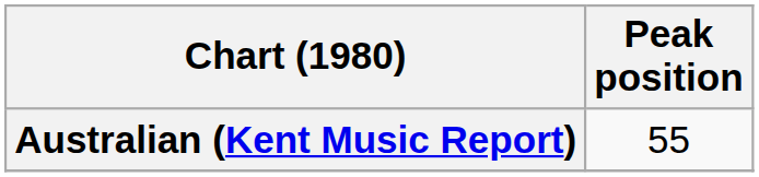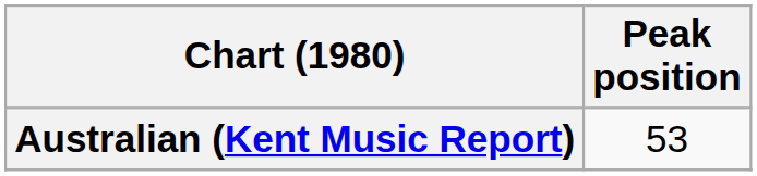 <table class="wikitable sortable plainrowheaders" style="text-align:center">
 <tr>
 <th scope="col">Chart (1980)</th>
 <th scope="col">Peak<br>position</th>
 </tr>
 <tr>
 <th scope="row">Australian (<a href='#'>Kent Music Report</a>)</th>
-<td>55</td>
+<td>53</td>
 </tr>
 <tr>
 </tr>
 <tr>
 </tr>
 </table>
